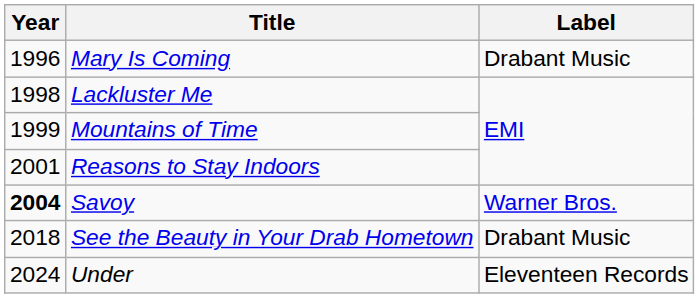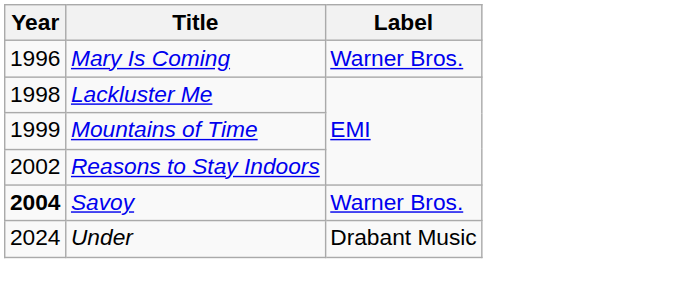 <table class="wikitable">
 <tr>
 <th>Year</th>
 <th>Title</th>
 <th>Label</th>
 </tr>
 <tr>
 <td>1996</td>
 <td><em><a href='#'>Mary Is Coming</a></em></td>
-<td>Drabant Music</td>
+<td rowspan="1"><a href='#'>Warner Bros.</a></td>
 </tr>
 <tr>
 <td>1998</td>
 <td><em><a href='#'>Lackluster Me</a></em></td>
 <td rowspan="3"><a href='#'>EMI</a></td>
 </tr>
 <tr>
 <td>1999</td>
 <td><em><a href='#'>Mountains of Time</a></em></td>
 </tr>
 <tr>
-<td>2001</td>
+<td>2002</td>
 <td><em><a href='#'>Reasons to Stay Indoors</a></em></td>
 </tr>
 <tr>
 <td><strong>2004</strong></td>
 <td><em><a href='#'>Savoy</a></em></td>
 <td rowspan="1"><a href='#'>Warner Bros.</a></td>
 </tr>
 <tr>
-<td>2018</td>
-<td><em><a href='#'>See the Beauty in Your Drab Hometown</a></em></td>
+<td>2024</td>
+<td><em>Under</em></td>
 <td>Drabant Music</td>
 </tr>
-<tr>
-<td>2024</td>
-<td><em>Under</em></td>
-<td>Eleventeen Records</td>
-</tr>
 </table>
